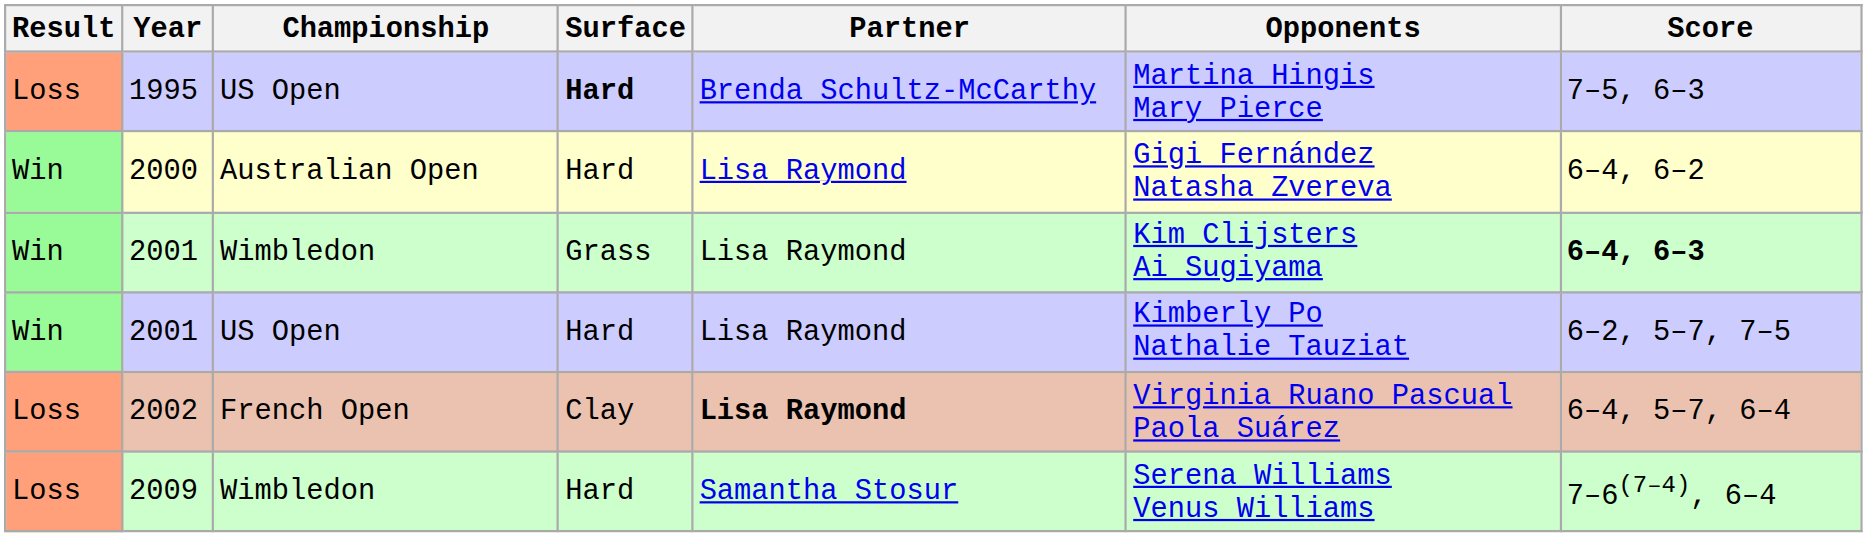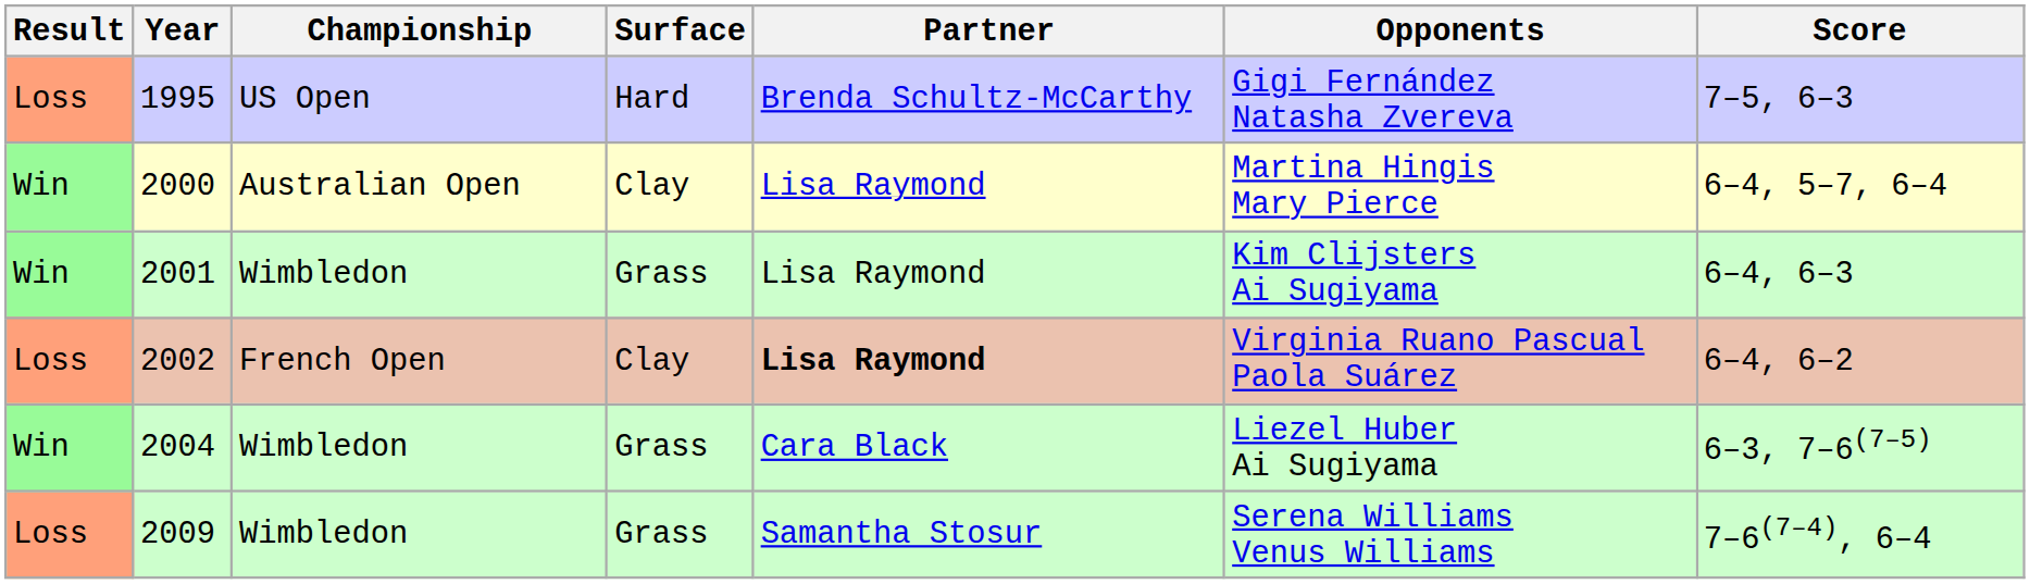 <table class="sortable wikitable">
 <tr>
 <th style="width:40px">Result</th>
 <th style="width:35px">Year</th>
 <th style="width:150px">Championship</th>
 <th style="width:50px">Surface</th>
 <th style="width:190px">Partner</th>
 <th style="width:190px">Opponents</th>
 <th style="width:130px" class="unsortable">Score</th>
 </tr>
 <tr style="background:#ccf;">
 <td style="background:#ffa07a;">Loss</td>
 <td>1995</td>
 <td>US Open</td>
-<td><strong>Hard</strong></td>
+<td>Hard</td>
 <td> <a href='#'>Brenda Schultz-McCarthy</a></td>
-<td> <a href='#'>Martina Hingis</a> <br>  <a href='#'>Mary Pierce</a></td>
+<td> <a href='#'>Gigi Fernández</a> <br>  <a href='#'>Natasha Zvereva</a></td>
 <td>7–5, 6–3</td>
 </tr>
 <tr style="background:#ffc;">
 <td style="background:#98fb98;">Win</td>
 <td>2000</td>
 <td>Australian Open</td>
-<td>Hard</td>
+<td>Clay</td>
 <td> <a href='#'>Lisa Raymond</a></td>
-<td> <a href='#'>Gigi Fernández</a> <br>  <a href='#'>Natasha Zvereva</a></td>
-<td>6–4, 6–2</td>
+<td> <a href='#'>Martina Hingis</a> <br>  <a href='#'>Mary Pierce</a></td>
+<td>6–4, 5–7, 6–4</td>
 </tr>
 <tr style="background:#cfc;">
 <td style="background:#98fb98;">Win</td>
 <td>2001</td>
 <td>Wimbledon</td>
 <td>Grass</td>
 <td> Lisa Raymond</td>
 <td> <a href='#'>Kim Clijsters</a> <br>  <a href='#'>Ai Sugiyama</a></td>
-<td><strong>6–4, 6–3</strong></td>
-</tr>
-<tr style="background:#ccf;">
-<td style="background:#98fb98;">Win</td>
-<td>2001</td>
-<td>US Open</td>
-<td>Hard</td>
-<td> Lisa Raymond</td>
-<td> <a href='#'>Kimberly Po</a> <br>  <a href='#'>Nathalie Tauziat</a></td>
-<td>6–2, 5–7, 7–5</td>
+<td>6–4, 6–3</td>
 </tr>
 <tr style="background:#ebc2af;">
 <td style="background:#ffa07a;">Loss</td>
 <td>2002</td>
 <td>French Open</td>
 <td>Clay</td>
 <td><strong> Lisa Raymond</strong></td>
 <td> <a href='#'>Virginia Ruano Pascual</a> <br>  <a href='#'>Paola Suárez</a></td>
-<td>6–4, 5–7, 6–4</td>
+<td>6–4, 6–2</td>
+</tr>
+<tr style="background:#cfc;">
+<td style="background:#98fb98;">Win</td>
+<td>2004</td>
+<td>Wimbledon</td>
+<td>Grass</td>
+<td> <a href='#'>Cara Black</a></td>
+<td> <a href='#'>Liezel Huber</a><br> Ai Sugiyama</td>
+<td>6–3, 7–6<sup>(7–5)</sup></td>
 </tr>
 <tr style="background:#cfc;">
 <td style="background:#ffa07a;">Loss</td>
 <td>2009</td>
 <td>Wimbledon</td>
-<td>Hard</td>
+<td>Grass</td>
 <td> <a href='#'>Samantha Stosur</a></td>
 <td> <a href='#'>Serena Williams</a> <br>  <a href='#'>Venus Williams</a></td>
 <td>7–6<sup>(7–4)</sup>, 6–4</td>
 </tr>
 </table>
